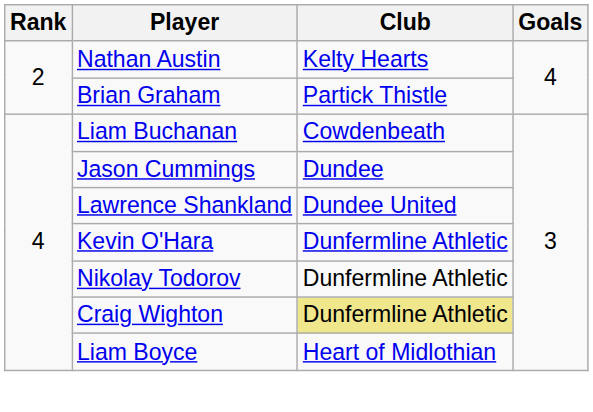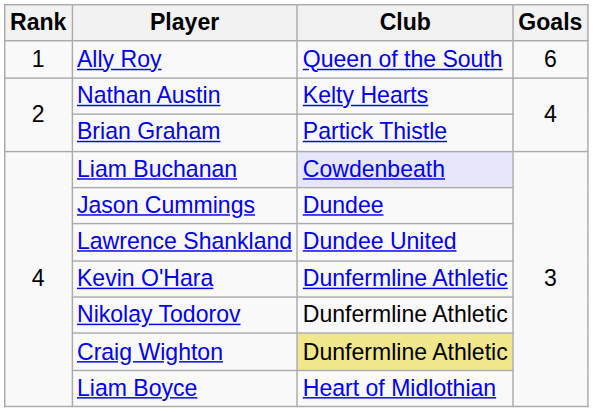 <table class="wikitable sortable" style="text-align:center">
 <tr>
 <th>Rank</th>
 <th>Player</th>
 <th>Club</th>
 <th>Goals</th>
+</tr>
+<tr>
+<td>1</td>
+<td align="left"> <a href='#'>Ally Roy</a></td>
+<td align="left"><a href='#'>Queen of the South</a></td>
+<td>6</td>
 </tr>
 <tr>
 <td align=center rowspan=2>2</td>
 <td align="left"> <a href='#'>Nathan Austin</a></td>
 <td align="left"><a href='#'>Kelty Hearts</a></td>
 <td align=center rowspan=2>4</td>
 </tr>
 <tr>
 <td align="left"> <a href='#'>Brian Graham</a></td>
 <td align="left"><a href='#'>Partick Thistle</a></td>
 </tr>
 <tr>
 <td align=center rowspan=8>4</td>
 <td align="left"> <a href='#'>Liam Buchanan</a></td>
-<td align="left"><a href='#'>Cowdenbeath</a></td>
+<td align="left" style="background: lavender;"><a href='#'>Cowdenbeath</a></td>
 <td align=center rowspan=8>3</td>
 </tr>
 <tr>
 <td align="left"> <a href='#'>Jason Cummings</a></td>
 <td align="left"><a href='#'>Dundee</a></td>
 </tr>
 <tr>
 <td align="left"> <a href='#'>Lawrence Shankland</a></td>
 <td align="left"><a href='#'>Dundee United</a></td>
 </tr>
 <tr>
 <td align="left"> <a href='#'>Kevin O'Hara</a></td>
 <td align="left"><a href='#'>Dunfermline Athletic</a></td>
 </tr>
 <tr>
 <td align="left"> <a href='#'>Nikolay Todorov</a></td>
 <td align="left">Dunfermline Athletic</td>
 </tr>
 <tr>
 <td align="left"> <a href='#'>Craig Wighton</a></td>
 <td align="left" style="background: khaki;">Dunfermline Athletic</td>
 </tr>
 <tr>
 <td align="left"> <a href='#'>Liam Boyce</a></td>
 <td align="left"><a href='#'>Heart of Midlothian</a></td>
 </tr>
 </table>
